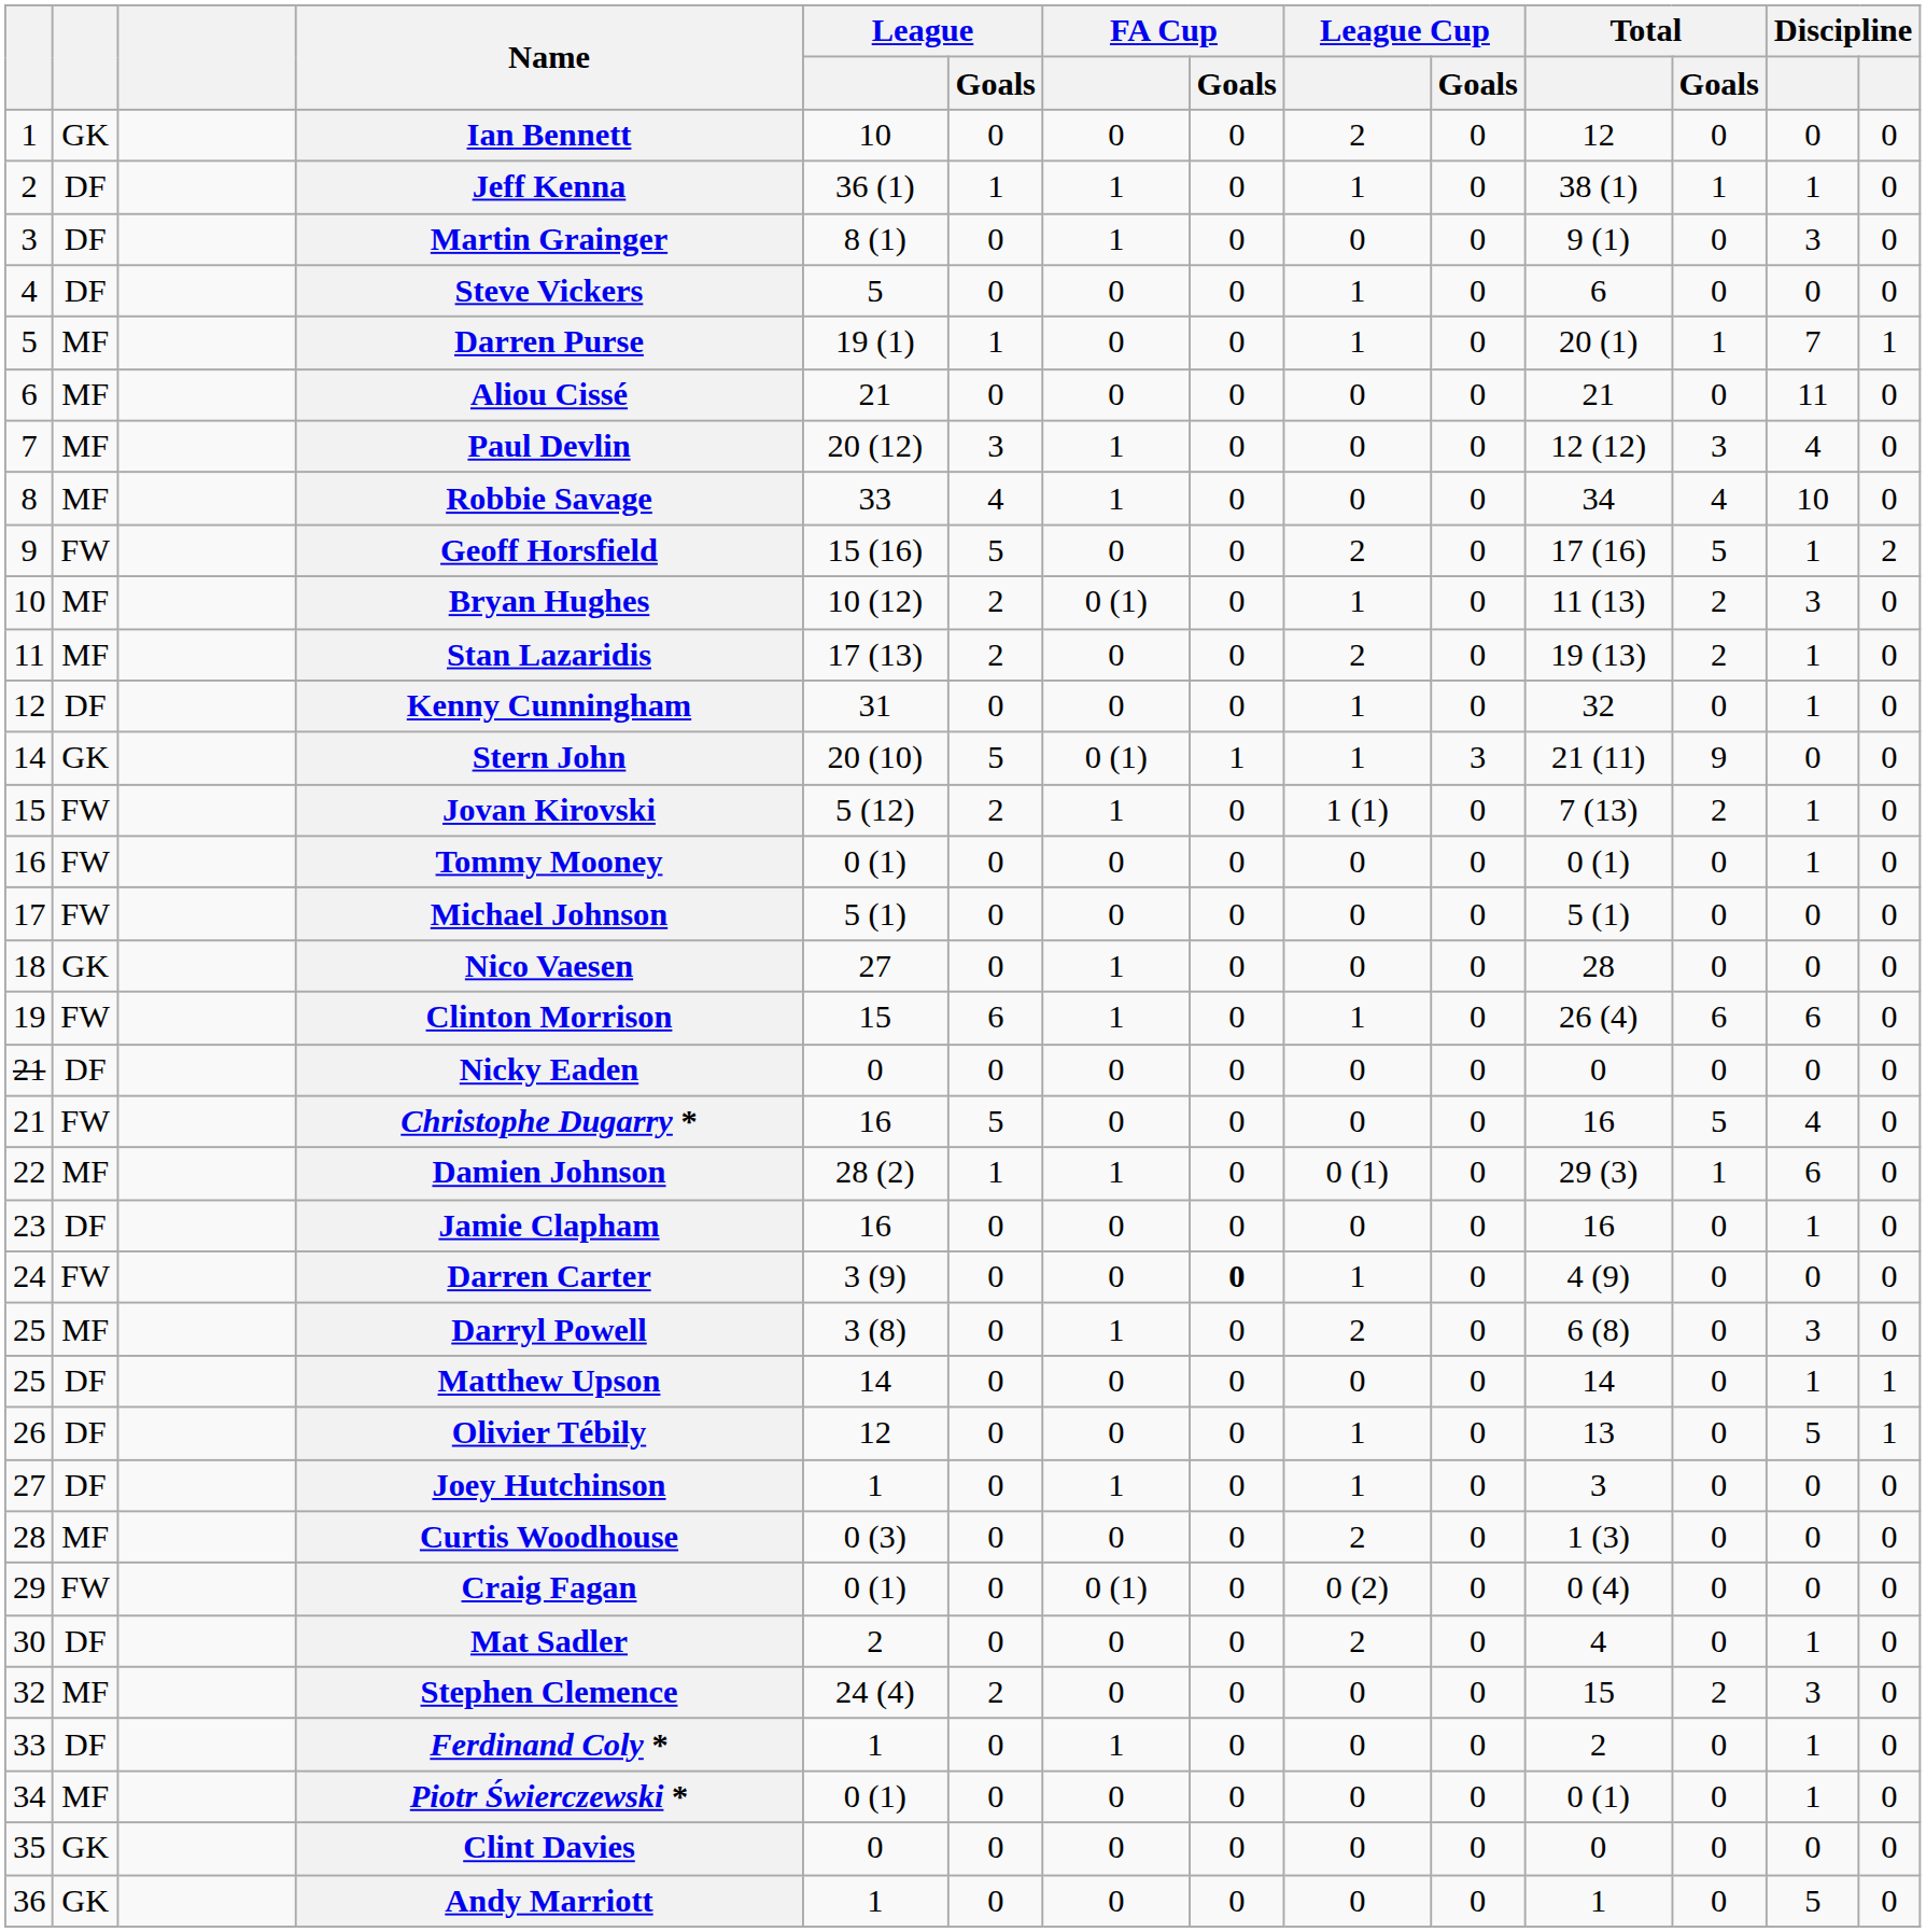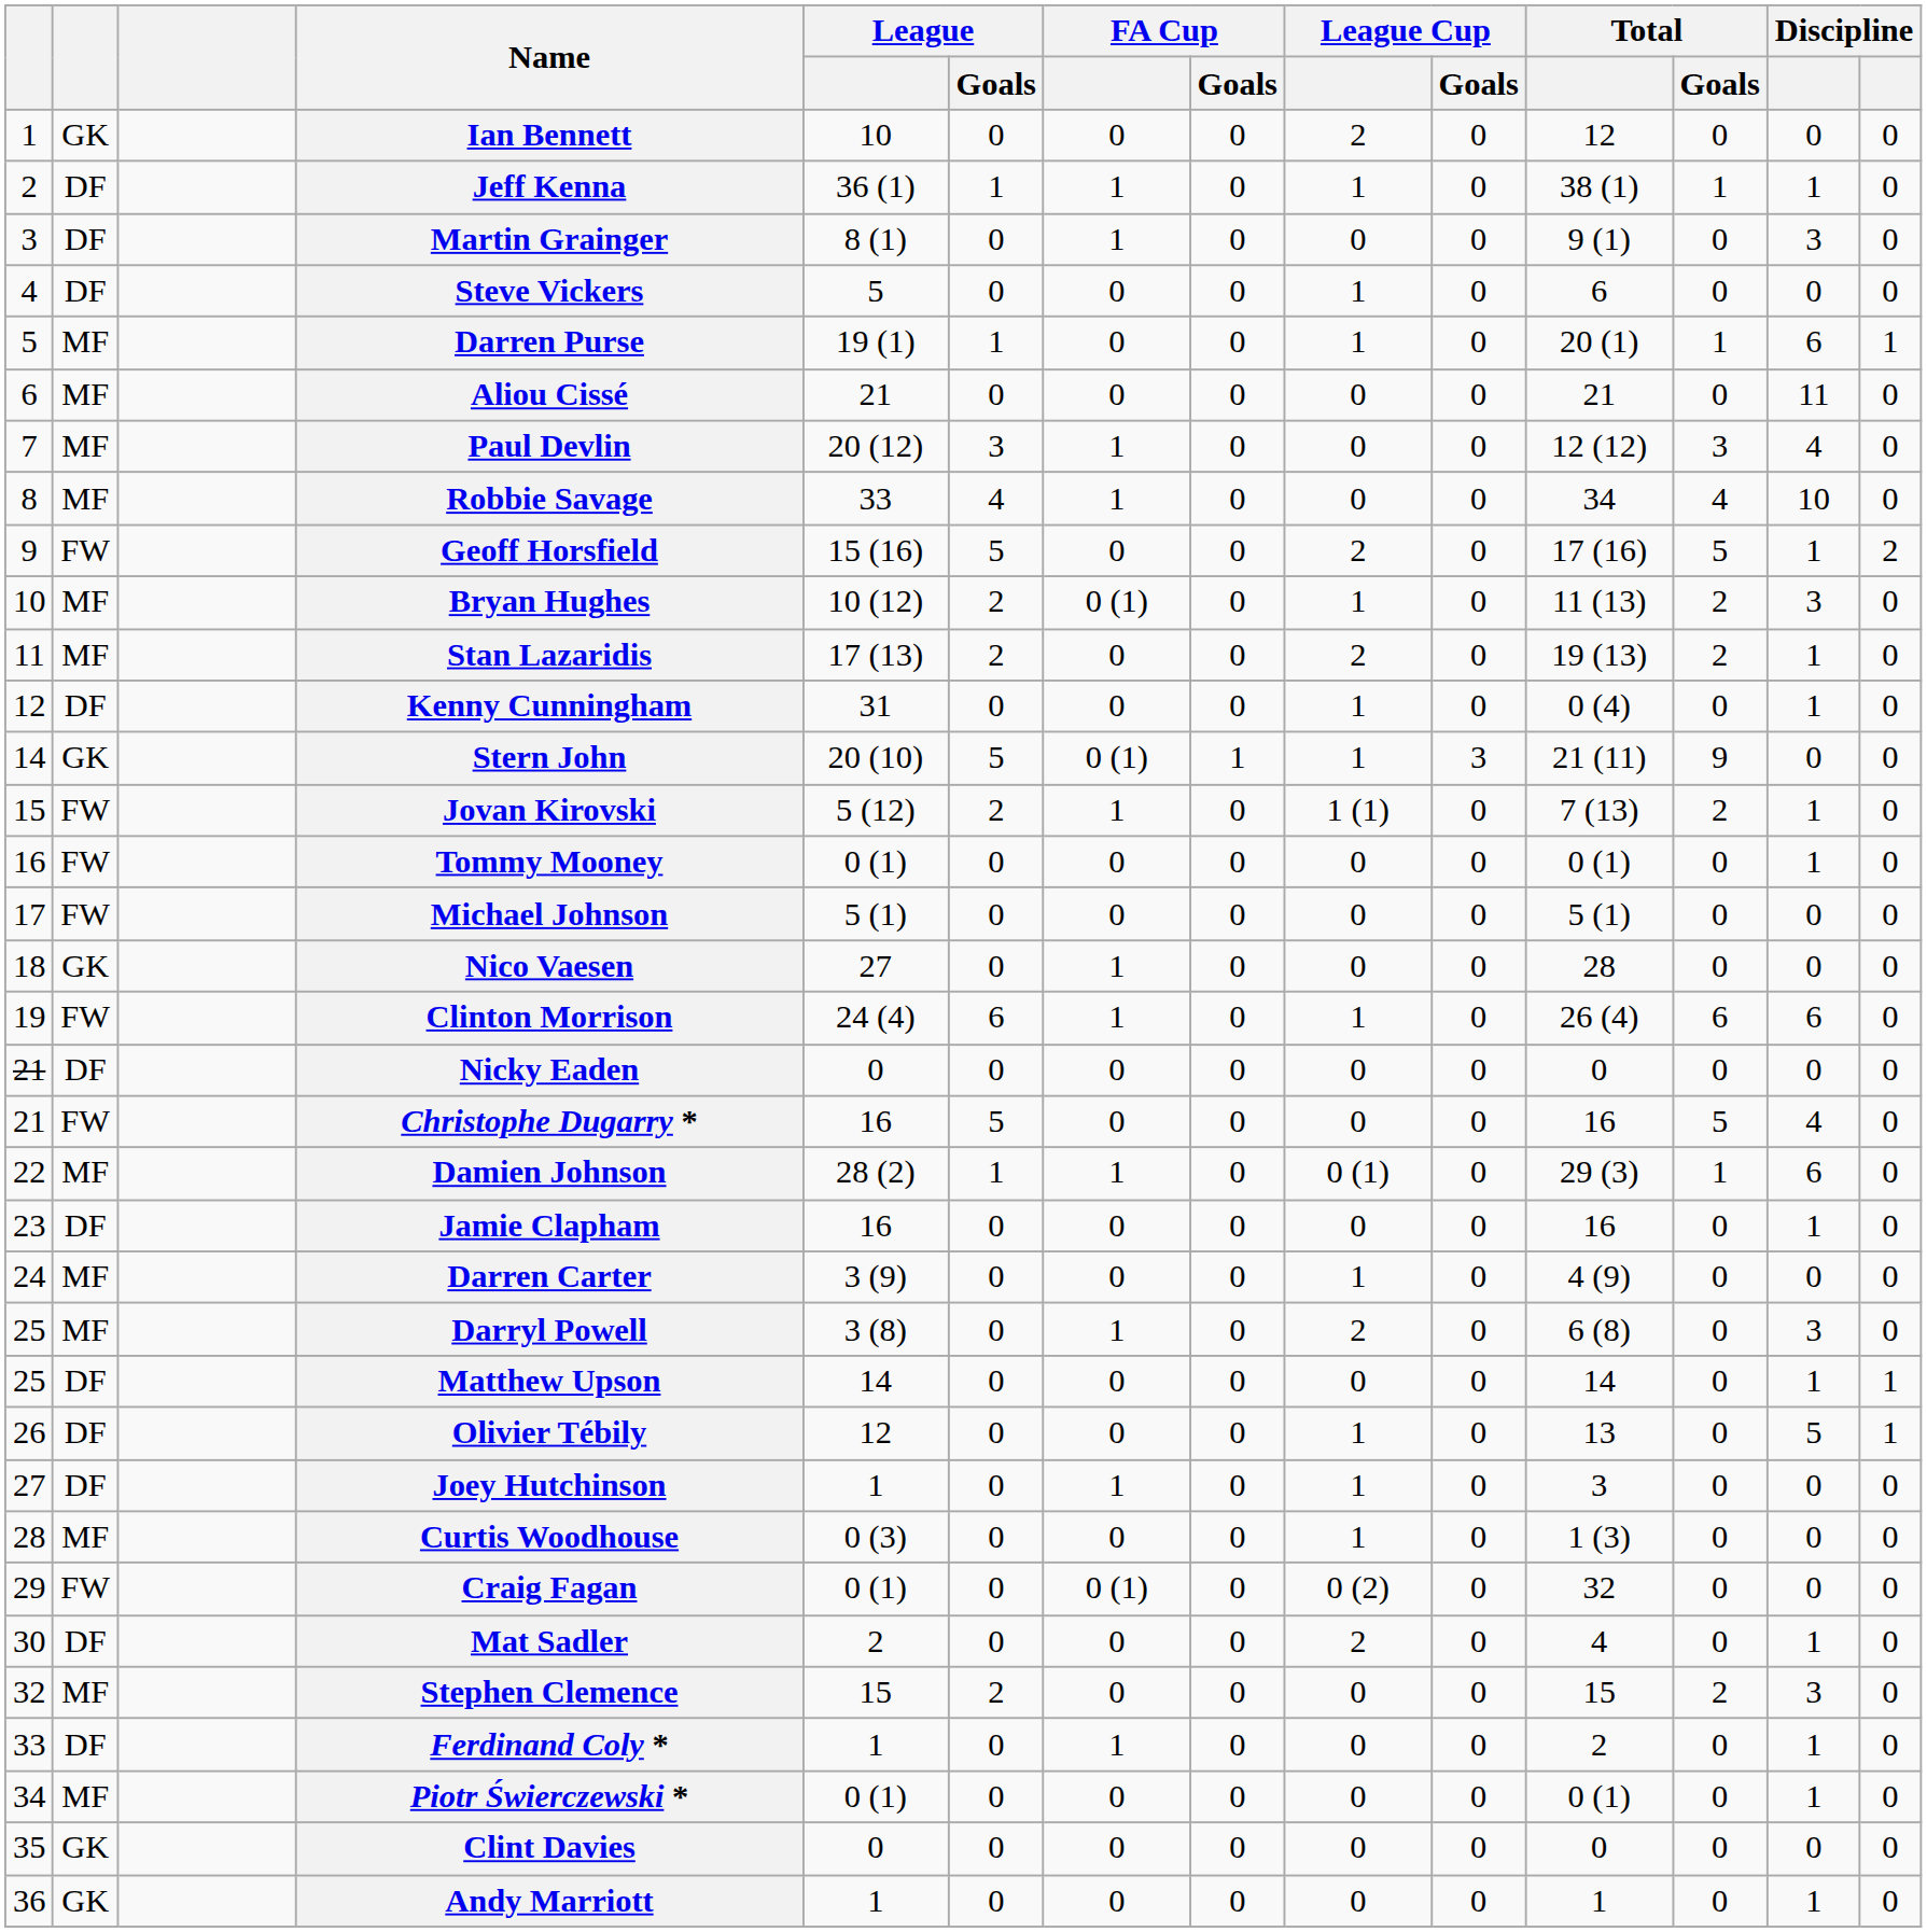 <table class="wikitable plainrowheaders" style="text-align:center;">
 <tr>
 <th rowspan="2" scope="col"></th>
 <th rowspan="2" scope="col"></th>
 <th rowspan="2" scope="col" style="width:5em;"></th>
 <th rowspan="2" scope="col" style="width:15em;">Name</th>
 <th colspan="2"><a href='#'>League</a></th>
 <th colspan="2"><a href='#'>FA Cup</a></th>
 <th colspan="2"><a href='#'>League Cup</a></th>
 <th colspan="2">Total</th>
 <th colspan="2">Discipline</th>
 </tr>
 <tr>
 <th scope="col" style="width:4em;"></th>
 <th scope="col">Goals</th>
 <th scope="col" style="width:4em;"></th>
 <th scope="col">Goals</th>
 <th scope="col" style="width:4em;"></th>
 <th scope="col">Goals</th>
 <th scope="col" style="width:4em;"></th>
 <th scope="col">Goals</th>
 <th scope="col"></th>
 <th scope="col"></th>
 </tr>
 <tr>
 <td>1</td>
 <td>GK</td>
 <td></td>
 <th scope="row"><a href='#'>Ian Bennett</a></th>
 <td>10</td>
 <td>0</td>
 <td>0</td>
 <td>0</td>
 <td>2</td>
 <td>0</td>
 <td>12</td>
 <td>0</td>
 <td>0</td>
 <td>0</td>
 </tr>
 <tr>
 <td>2</td>
 <td>DF</td>
 <td></td>
 <th scope="row"><a href='#'>Jeff Kenna</a></th>
 <td>36 (1)</td>
 <td>1</td>
 <td>1</td>
 <td>0</td>
 <td>1</td>
 <td>0</td>
 <td>38 (1)</td>
 <td>1</td>
 <td>1</td>
 <td>0</td>
 </tr>
 <tr>
 <td>3</td>
 <td>DF</td>
 <td></td>
 <th scope="row"><a href='#'>Martin Grainger</a></th>
 <td>8 (1)</td>
 <td>0</td>
 <td>1</td>
 <td>0</td>
 <td>0</td>
 <td>0</td>
 <td>9 (1)</td>
 <td>0</td>
 <td>3</td>
 <td>0</td>
 </tr>
 <tr>
 <td>4</td>
 <td>DF</td>
 <td></td>
 <th scope="row"><a href='#'>Steve Vickers</a></th>
 <td>5</td>
 <td>0</td>
 <td>0</td>
 <td>0</td>
 <td>1</td>
 <td>0</td>
 <td>6</td>
 <td>0</td>
 <td>0</td>
 <td>0</td>
 </tr>
 <tr>
 <td>5</td>
 <td>MF</td>
 <td></td>
 <th scope="row"><a href='#'>Darren Purse</a></th>
 <td>19 (1)</td>
 <td>1</td>
 <td>0</td>
 <td>0</td>
 <td>1</td>
 <td>0</td>
 <td>20 (1)</td>
 <td>1</td>
-<td>7</td>
+<td>6</td>
 <td>1</td>
 </tr>
 <tr>
 <td>6</td>
 <td>MF</td>
 <td></td>
 <th scope="row"><a href='#'>Aliou Cissé</a></th>
 <td>21</td>
 <td>0</td>
 <td>0</td>
 <td>0</td>
 <td>0</td>
 <td>0</td>
 <td>21</td>
 <td>0</td>
 <td>11</td>
 <td>0</td>
 </tr>
 <tr>
 <td>7</td>
 <td>MF</td>
 <td></td>
 <th scope="row"><a href='#'>Paul Devlin</a></th>
 <td>20 (12)</td>
 <td>3</td>
 <td>1</td>
 <td>0</td>
 <td>0</td>
 <td>0</td>
 <td>12 (12)</td>
 <td>3</td>
 <td>4</td>
 <td>0</td>
 </tr>
 <tr>
 <td>8</td>
 <td>MF</td>
 <td></td>
 <th scope="row"><a href='#'>Robbie Savage</a></th>
 <td>33</td>
 <td>4</td>
 <td>1</td>
 <td>0</td>
 <td>0</td>
 <td>0</td>
 <td>34</td>
 <td>4</td>
 <td>10</td>
 <td>0</td>
 </tr>
 <tr>
 <td>9</td>
 <td>FW</td>
 <td></td>
 <th scope="row"><a href='#'>Geoff Horsfield</a></th>
 <td>15 (16)</td>
 <td>5</td>
 <td>0</td>
 <td>0</td>
 <td>2</td>
 <td>0</td>
 <td>17 (16)</td>
 <td>5</td>
 <td>1</td>
 <td>2</td>
 </tr>
 <tr>
 <td>10</td>
 <td>MF</td>
 <td></td>
 <th scope="row"><a href='#'>Bryan Hughes</a></th>
 <td>10 (12)</td>
 <td>2</td>
 <td>0 (1)</td>
 <td>0</td>
 <td>1</td>
 <td>0</td>
 <td>11 (13)</td>
 <td>2</td>
 <td>3</td>
 <td>0</td>
 </tr>
 <tr>
 <td>11</td>
 <td>MF</td>
 <td></td>
 <th scope="row"><a href='#'>Stan Lazaridis</a></th>
 <td>17 (13)</td>
 <td>2</td>
 <td>0</td>
 <td>0</td>
 <td>2</td>
 <td>0</td>
 <td>19 (13)</td>
 <td>2</td>
 <td>1</td>
 <td>0</td>
 </tr>
 <tr>
 <td>12</td>
 <td>DF</td>
 <td></td>
 <th scope="row"><a href='#'>Kenny Cunningham</a></th>
 <td>31</td>
 <td>0</td>
 <td>0</td>
 <td>0</td>
 <td>1</td>
 <td>0</td>
-<td>32</td>
+<td>0 (4)</td>
 <td>0</td>
 <td>1</td>
 <td>0</td>
 </tr>
 <tr>
 <td>14</td>
 <td>GK</td>
 <td></td>
 <th scope="row"><a href='#'>Stern John</a></th>
 <td>20 (10)</td>
 <td>5</td>
 <td>0 (1)</td>
 <td>1</td>
 <td>1</td>
 <td>3</td>
 <td>21 (11)</td>
 <td>9</td>
 <td>0</td>
 <td>0</td>
 </tr>
 <tr>
 <td>15</td>
 <td>FW</td>
 <td></td>
 <th scope="row"><a href='#'>Jovan Kirovski</a></th>
 <td>5 (12)</td>
 <td>2</td>
 <td>1</td>
 <td>0</td>
 <td>1 (1)</td>
 <td>0</td>
 <td>7 (13)</td>
 <td>2</td>
 <td>1</td>
 <td>0</td>
 </tr>
 <tr>
 <td>16</td>
 <td>FW</td>
 <td></td>
 <th scope="row"><a href='#'>Tommy Mooney</a></th>
 <td>0 (1)</td>
 <td>0</td>
 <td>0</td>
 <td>0</td>
 <td>0</td>
 <td>0</td>
 <td>0 (1)</td>
 <td>0</td>
 <td>1</td>
 <td>0</td>
 </tr>
 <tr>
 <td>17</td>
 <td>FW</td>
 <td></td>
 <th scope="row"><a href='#'>Michael Johnson</a></th>
 <td>5 (1)</td>
 <td>0</td>
 <td>0</td>
 <td>0</td>
 <td>0</td>
 <td>0</td>
 <td>5 (1)</td>
 <td>0</td>
 <td>0</td>
 <td>0</td>
 </tr>
 <tr>
 <td>18</td>
 <td>GK</td>
 <td></td>
 <th scope="row"><a href='#'>Nico Vaesen</a></th>
 <td>27</td>
 <td>0</td>
 <td>1</td>
 <td>0</td>
 <td>0</td>
 <td>0</td>
 <td>28</td>
 <td>0</td>
 <td>0</td>
 <td>0</td>
 </tr>
 <tr>
 <td>19</td>
 <td>FW</td>
 <td></td>
 <th scope="row"><a href='#'>Clinton Morrison</a></th>
-<td>15</td>
+<td>24 (4)</td>
 <td>6</td>
 <td>1</td>
 <td>0</td>
 <td>1</td>
 <td>0</td>
 <td>26 (4)</td>
 <td>6</td>
 <td>6</td>
 <td>0</td>
 </tr>
 <tr>
 <td><s>21</s></td>
 <td>DF</td>
 <td></td>
 <th scope="row"><a href='#'>Nicky Eaden</a></th>
 <td>0</td>
 <td>0</td>
 <td>0</td>
 <td>0</td>
 <td>0</td>
 <td>0</td>
 <td>0</td>
 <td>0</td>
 <td>0</td>
 <td>0</td>
 </tr>
 <tr>
 <td>21</td>
 <td>FW</td>
 <td></td>
 <th scope="row"><em><a href='#'>Christophe Dugarry</a></em> *</th>
 <td>16</td>
 <td>5</td>
 <td>0</td>
 <td>0</td>
 <td>0</td>
 <td>0</td>
 <td>16</td>
 <td>5</td>
 <td>4</td>
 <td>0</td>
 </tr>
 <tr>
 <td>22</td>
 <td>MF</td>
 <td></td>
 <th scope="row"><a href='#'>Damien Johnson</a></th>
 <td>28 (2)</td>
 <td>1</td>
 <td>1</td>
 <td>0</td>
 <td>0 (1)</td>
 <td>0</td>
 <td>29 (3)</td>
 <td>1</td>
 <td>6</td>
 <td>0</td>
 </tr>
 <tr>
 <td>23</td>
 <td>DF</td>
 <td></td>
 <th scope="row"><a href='#'>Jamie Clapham</a></th>
 <td>16</td>
 <td>0</td>
 <td>0</td>
 <td>0</td>
 <td>0</td>
 <td>0</td>
 <td>16</td>
 <td>0</td>
 <td>1</td>
 <td>0</td>
 </tr>
 <tr>
 <td>24</td>
-<td>FW</td>
+<td>MF</td>
 <td></td>
 <th scope="row"><a href='#'>Darren Carter</a></th>
 <td>3 (9)</td>
 <td>0</td>
 <td>0</td>
-<td><strong>0</strong></td>
+<td>0</td>
 <td>1</td>
 <td>0</td>
 <td>4 (9)</td>
 <td>0</td>
 <td>0</td>
 <td>0</td>
 </tr>
 <tr>
 <td>25</td>
 <td>MF</td>
 <td></td>
 <th scope="row"><a href='#'>Darryl Powell</a>  </th>
 <td>3 (8)</td>
 <td>0</td>
 <td>1</td>
 <td>0</td>
 <td>2</td>
 <td>0</td>
 <td>6 (8)</td>
 <td>0</td>
 <td>3</td>
 <td>0</td>
 </tr>
 <tr>
 <td>25</td>
 <td>DF</td>
 <td></td>
 <th scope="row"><a href='#'>Matthew Upson</a></th>
 <td>14</td>
 <td>0</td>
 <td>0</td>
 <td>0</td>
 <td>0</td>
 <td>0</td>
 <td>14</td>
 <td>0</td>
 <td>1</td>
 <td>1</td>
 </tr>
 <tr>
 <td>26</td>
 <td>DF</td>
 <td></td>
 <th scope="row"><a href='#'>Olivier Tébily</a></th>
 <td>12</td>
 <td>0</td>
 <td>0</td>
 <td>0</td>
 <td>1</td>
 <td>0</td>
 <td>13</td>
 <td>0</td>
 <td>5</td>
 <td>1</td>
 </tr>
 <tr>
 <td>27</td>
 <td>DF</td>
 <td></td>
 <th scope="row"><a href='#'>Joey Hutchinson</a></th>
 <td>1</td>
 <td>0</td>
 <td>1</td>
 <td>0</td>
 <td>1</td>
 <td>0</td>
 <td>3</td>
 <td>0</td>
 <td>0</td>
 <td>0</td>
 </tr>
 <tr>
 <td>28</td>
 <td>MF</td>
 <td></td>
 <th scope="row"><a href='#'>Curtis Woodhouse</a></th>
 <td>0 (3)</td>
 <td>0</td>
 <td>0</td>
 <td>0</td>
-<td>2</td>
+<td>1</td>
 <td>0</td>
 <td>1 (3)</td>
 <td>0</td>
 <td>0</td>
 <td>0</td>
 </tr>
 <tr>
 <td>29</td>
 <td>FW</td>
 <td></td>
 <th scope="row"><a href='#'>Craig Fagan</a></th>
 <td>0 (1)</td>
 <td>0</td>
 <td>0 (1)</td>
 <td>0</td>
 <td>0 (2)</td>
 <td>0</td>
-<td>0 (4)</td>
+<td>32</td>
 <td>0</td>
 <td>0</td>
 <td>0</td>
 </tr>
 <tr>
 <td>30</td>
 <td>DF</td>
 <td></td>
 <th scope="row"><a href='#'>Mat Sadler</a></th>
 <td>2</td>
 <td>0</td>
 <td>0</td>
 <td>0</td>
 <td>2</td>
 <td>0</td>
 <td>4</td>
 <td>0</td>
 <td>1</td>
 <td>0</td>
 </tr>
 <tr>
 <td>32</td>
 <td>MF</td>
 <td></td>
 <th scope="row"><a href='#'>Stephen Clemence</a></th>
-<td>24 (4)</td>
+<td>15</td>
 <td>2</td>
 <td>0</td>
 <td>0</td>
 <td>0</td>
 <td>0</td>
 <td>15</td>
 <td>2</td>
 <td>3</td>
 <td>0</td>
 </tr>
 <tr>
 <td>33</td>
 <td>DF</td>
 <td></td>
 <th scope="row"><em><a href='#'>Ferdinand Coly</a></em> *</th>
 <td>1</td>
 <td>0</td>
 <td>1</td>
 <td>0</td>
 <td>0</td>
 <td>0</td>
 <td>2</td>
 <td>0</td>
 <td>1</td>
 <td>0</td>
 </tr>
 <tr>
 <td>34</td>
 <td>MF</td>
 <td></td>
 <th scope="row"><em><a href='#'>Piotr Świerczewski</a></em> *</th>
 <td>0 (1)</td>
 <td>0</td>
 <td>0</td>
 <td>0</td>
 <td>0</td>
 <td>0</td>
 <td>0 (1)</td>
 <td>0</td>
 <td>1</td>
 <td>0</td>
 </tr>
 <tr>
 <td>35</td>
 <td>GK</td>
 <td></td>
 <th scope="row"><a href='#'>Clint Davies</a></th>
 <td>0</td>
 <td>0</td>
 <td>0</td>
 <td>0</td>
 <td>0</td>
 <td>0</td>
 <td>0</td>
 <td>0</td>
 <td>0</td>
 <td>0</td>
 </tr>
 <tr>
 <td>36</td>
 <td>GK</td>
 <td></td>
 <th scope="row"><a href='#'>Andy Marriott</a></th>
 <td>1</td>
 <td>0</td>
 <td>0</td>
 <td>0</td>
 <td>0</td>
 <td>0</td>
 <td>1</td>
 <td>0</td>
-<td>5</td>
+<td>1</td>
 <td>0</td>
 </tr>
 </table>
